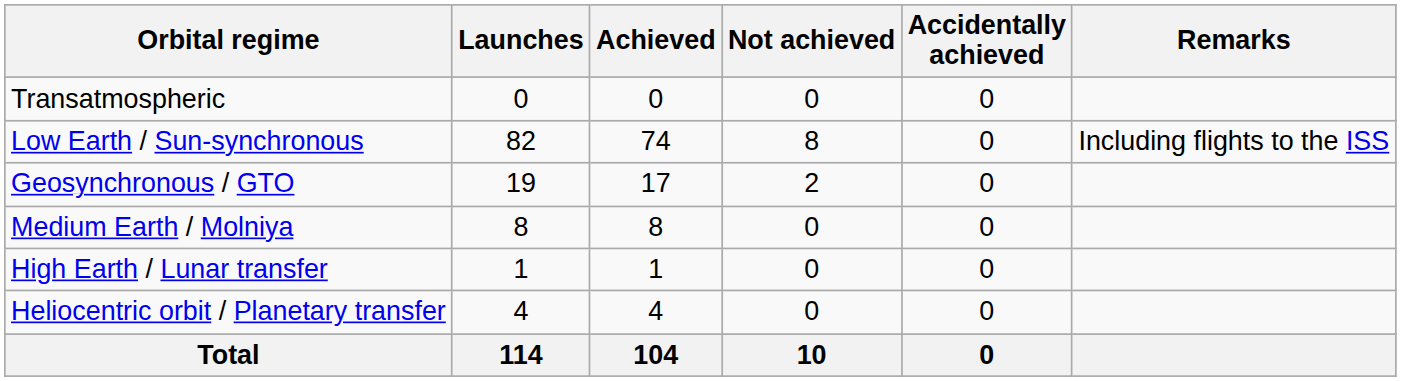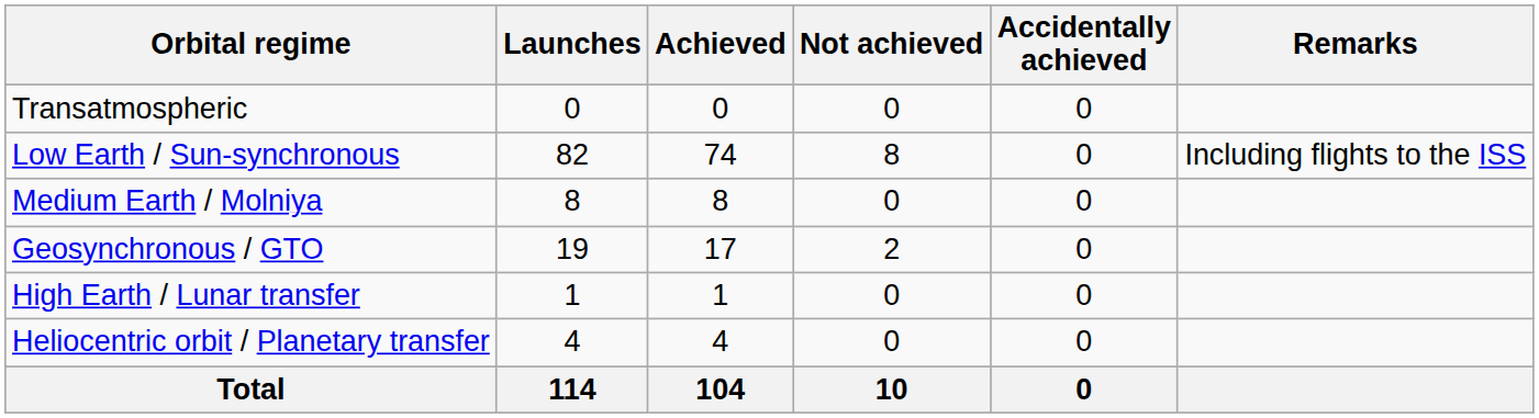 <table class="wikitable sortable" style=text-align:center>
 <tr>
 <th>Orbital regime</th>
 <th>Launches</th>
 <th>Achieved</th>
 <th>Not achieved</th>
 <th>Accidentally <br> achieved</th>
 <th>Remarks</th>
 </tr>
 <tr>
 <td align=left>Transatmospheric</td>
 <td>0</td>
 <td>0</td>
 <td>0</td>
 <td>0</td>
 <td></td>
 </tr>
 <tr>
 <td align=left><a href='#'>Low Earth</a> / <a href='#'>Sun-synchronous</a></td>
 <td>82</td>
 <td>74</td>
 <td>8</td>
 <td>0</td>
 <td align=left>Including flights to the <a href='#'>ISS</a></td>
 </tr>
 <tr>
+<td align=left><a href='#'>Medium Earth</a> / <a href='#'>Molniya</a></td>
+<td>8</td>
+<td>8</td>
+<td>0</td>
+<td>0</td>
+<td></td>
+</tr>
+<tr>
 <td align=left><a href='#'>Geosynchronous</a> / <a href='#'>GTO</a></td>
 <td>19</td>
 <td>17</td>
 <td>2</td>
-<td>0</td>
-<td></td>
-</tr>
-<tr>
-<td align=left><a href='#'>Medium Earth</a> / <a href='#'>Molniya</a></td>
-<td>8</td>
-<td>8</td>
-<td>0</td>
 <td>0</td>
 <td></td>
 </tr>
 <tr>
 <td align=left><a href='#'>High Earth</a> / <a href='#'>Lunar transfer</a></td>
 <td>1</td>
 <td>1</td>
 <td>0</td>
 <td>0</td>
 <td></td>
 </tr>
 <tr>
 <td align=left><a href='#'>Heliocentric orbit</a> / <a href='#'>Planetary transfer</a></td>
 <td>4</td>
 <td>4</td>
 <td>0</td>
 <td>0</td>
 <td></td>
 </tr>
 <tr class="sortbottom">
 <th>Total</th>
 <th>114</th>
 <th>104</th>
 <th>10</th>
 <th>0</th>
 <th></th>
 </tr>
 </table>
